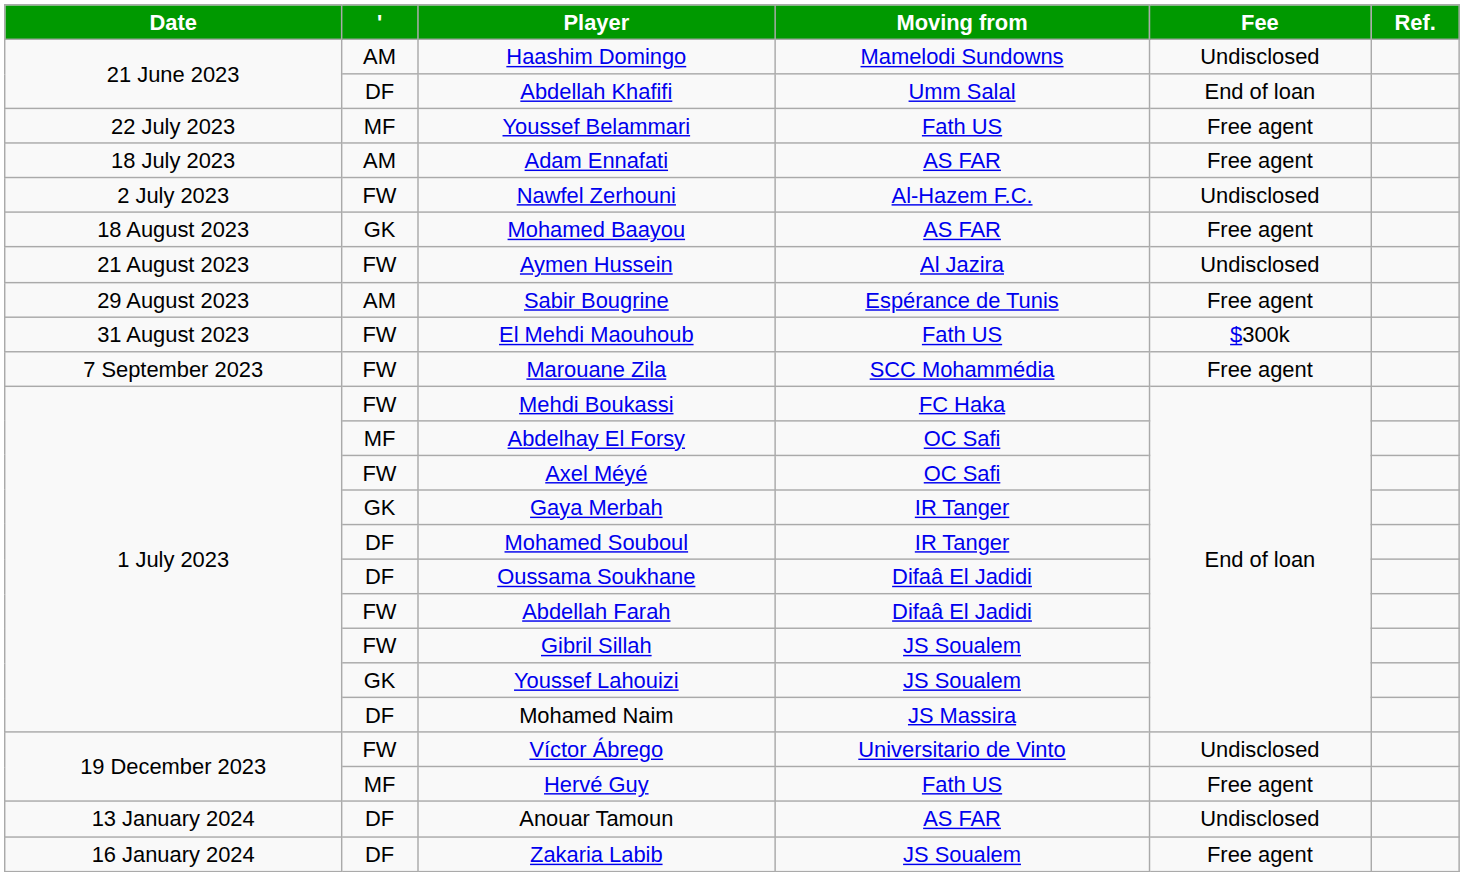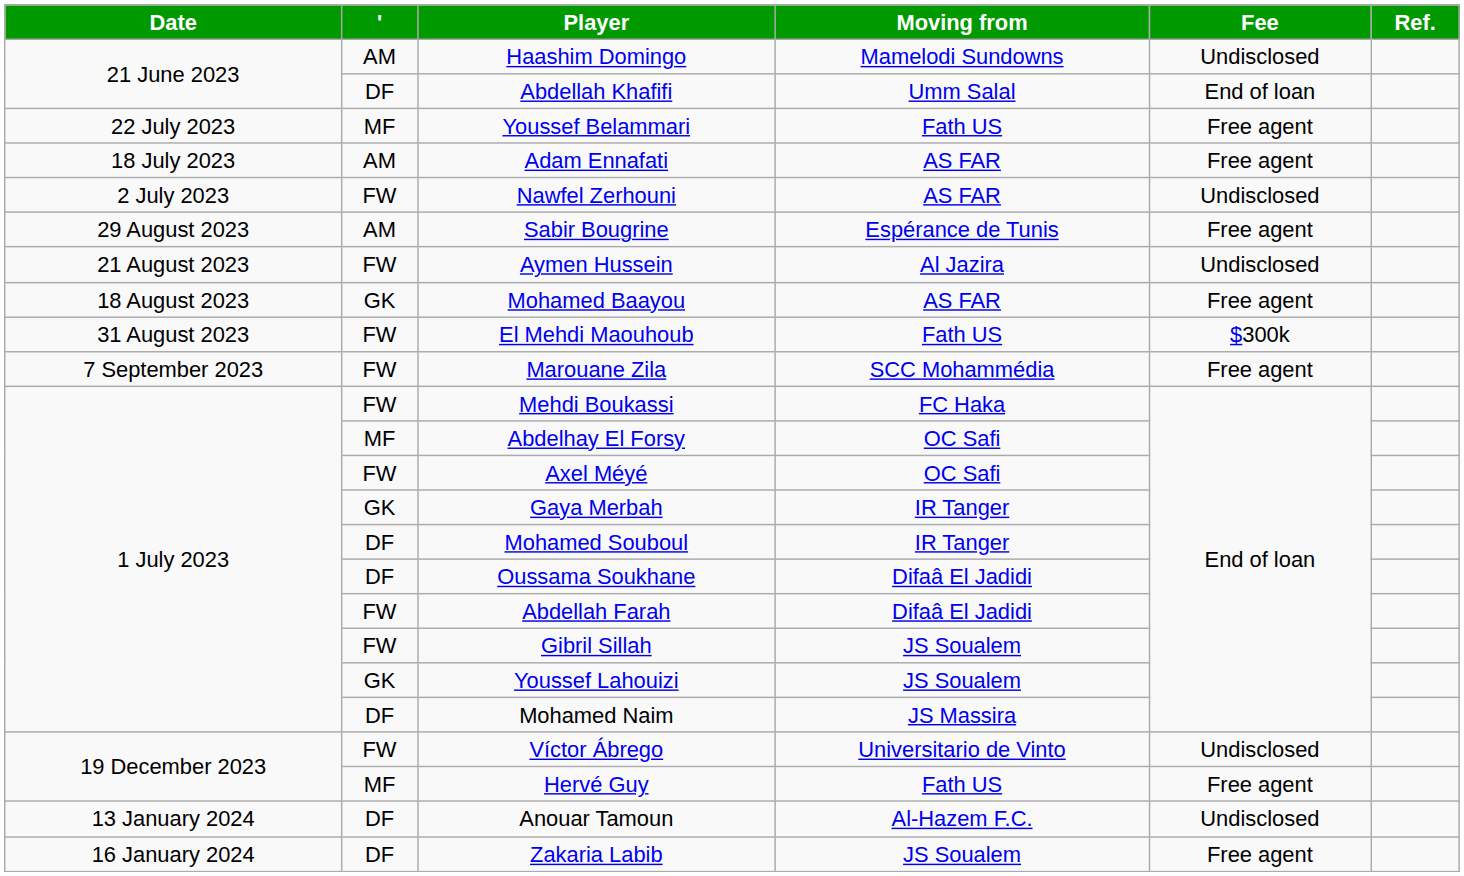 <table class="wikitable sortable" style="width:80%; text-align:center; font-size:95%; text-align:centre;">
 <tr>
 <th style="background:#009900; color:white;">Date</th>
 <th style="background:#009900; color:white;">'</th>
 <th style="background:#009900; color:white;">Player</th>
 <th style="background:#009900; color:white;">Moving from</th>
 <th style="background:#009900; color:white;">Fee</th>
 <th style="background:#009900; color:white;">Ref.</th>
 </tr>
 <tr>
 <td rowspan="2">21 June 2023</td>
 <td>AM</td>
 <td> <a href='#'>Haashim Domingo</a></td>
 <td> <a href='#'>Mamelodi Sundowns</a></td>
 <td>Undisclosed</td>
 <td></td>
 </tr>
 <tr>
 <td>DF</td>
 <td> <a href='#'>Abdellah Khafifi</a></td>
 <td> <a href='#'>Umm Salal</a></td>
 <td>End of loan</td>
 <td></td>
 </tr>
 <tr>
 <td>22 July 2023</td>
 <td>MF</td>
 <td> <a href='#'>Youssef Belammari</a></td>
 <td><a href='#'>Fath US</a></td>
 <td>Free agent</td>
 <td></td>
 </tr>
 <tr>
 <td>18 July 2023</td>
 <td>AM</td>
 <td> <a href='#'>Adam Ennafati</a></td>
 <td><a href='#'>AS FAR</a></td>
 <td>Free agent</td>
 <td></td>
 </tr>
 <tr>
 <td>2 July 2023</td>
 <td>FW</td>
 <td> <a href='#'>Nawfel Zerhouni</a></td>
-<td> <a href='#'>Al-Hazem F.C.</a></td>
+<td><a href='#'>AS FAR</a></td>
 <td>Undisclosed</td>
 <td></td>
 </tr>
 <tr>
-<td>18 August 2023</td>
-<td>GK</td>
-<td> <a href='#'>Mohamed Baayou</a></td>
-<td><a href='#'>AS FAR</a></td>
+<td>29 August 2023</td>
+<td>AM</td>
+<td> <a href='#'>Sabir Bougrine</a></td>
+<td> <a href='#'>Espérance de Tunis</a></td>
 <td>Free agent</td>
 <td></td>
 </tr>
 <tr>
 <td>21 August 2023</td>
 <td>FW</td>
 <td> <a href='#'>Aymen Hussein</a></td>
 <td> <a href='#'>Al Jazira</a></td>
 <td>Undisclosed</td>
 <td></td>
 </tr>
 <tr>
-<td>29 August 2023</td>
-<td>AM</td>
-<td> <a href='#'>Sabir Bougrine</a></td>
-<td> <a href='#'>Espérance de Tunis</a></td>
+<td>18 August 2023</td>
+<td>GK</td>
+<td> <a href='#'>Mohamed Baayou</a></td>
+<td><a href='#'>AS FAR</a></td>
 <td>Free agent</td>
 <td></td>
 </tr>
 <tr>
 <td>31 August 2023</td>
 <td>FW</td>
 <td> <a href='#'>El Mehdi Maouhoub</a></td>
 <td><a href='#'>Fath US</a></td>
 <td><a href='#'>$</a>300k</td>
 <td></td>
 </tr>
 <tr>
 <td>7 September 2023</td>
 <td>FW</td>
 <td> <a href='#'>Marouane Zila</a></td>
 <td><a href='#'>SCC Mohammédia</a></td>
 <td>Free agent</td>
 <td></td>
 </tr>
 <tr>
 <td rowspan="10">1 July 2023</td>
 <td>FW</td>
 <td> <a href='#'>Mehdi Boukassi</a></td>
 <td> <a href='#'>FC Haka</a></td>
 <td rowspan="10">End of loan</td>
 <td></td>
 </tr>
 <tr>
 <td>MF</td>
 <td> <a href='#'>Abdelhay El Forsy</a></td>
 <td><a href='#'>OC Safi</a></td>
 <td></td>
 </tr>
 <tr>
 <td>FW</td>
 <td> <a href='#'>Axel Méyé</a></td>
 <td><a href='#'>OC Safi</a></td>
 <td></td>
 </tr>
 <tr>
 <td>GK</td>
 <td> <a href='#'>Gaya Merbah</a></td>
 <td><a href='#'>IR Tanger</a></td>
 <td></td>
 </tr>
 <tr>
 <td>DF</td>
 <td> <a href='#'>Mohamed Souboul</a></td>
 <td><a href='#'>IR Tanger</a></td>
 <td></td>
 </tr>
 <tr>
 <td>DF</td>
 <td> <a href='#'>Oussama Soukhane</a></td>
 <td><a href='#'>Difaâ El Jadidi</a></td>
 <td></td>
 </tr>
 <tr>
 <td>FW</td>
 <td> <a href='#'>Abdellah Farah</a></td>
 <td><a href='#'>Difaâ El Jadidi</a></td>
 <td></td>
 </tr>
 <tr>
 <td>FW</td>
 <td> <a href='#'>Gibril Sillah</a></td>
 <td><a href='#'>JS Soualem</a></td>
 <td></td>
 </tr>
 <tr>
 <td>GK</td>
 <td> <a href='#'>Youssef Lahouizi</a></td>
 <td><a href='#'>JS Soualem</a></td>
 <td></td>
 </tr>
 <tr>
 <td>DF</td>
 <td> Mohamed Naim</td>
 <td><a href='#'>JS Massira</a></td>
 <td></td>
 </tr>
 <tr>
 <td rowspan="2">19 December 2023</td>
 <td>FW</td>
 <td> <a href='#'>Víctor Ábrego</a></td>
 <td> <a href='#'>Universitario de Vinto</a></td>
 <td>Undisclosed</td>
 <td></td>
 </tr>
 <tr>
 <td>MF</td>
 <td> <a href='#'>Hervé Guy</a></td>
 <td><a href='#'>Fath US</a></td>
 <td>Free agent</td>
 <td></td>
 </tr>
 <tr>
 <td>13 January 2024</td>
 <td>DF</td>
 <td> Anouar Tamoun</td>
-<td><a href='#'>AS FAR</a></td>
+<td> <a href='#'>Al-Hazem F.C.</a></td>
 <td>Undisclosed</td>
 <td></td>
 </tr>
 <tr>
 <td>16 January 2024</td>
 <td>DF</td>
 <td> <a href='#'>Zakaria Labib</a></td>
 <td><a href='#'>JS Soualem</a></td>
 <td>Free agent</td>
 <td></td>
 </tr>
 </table>
